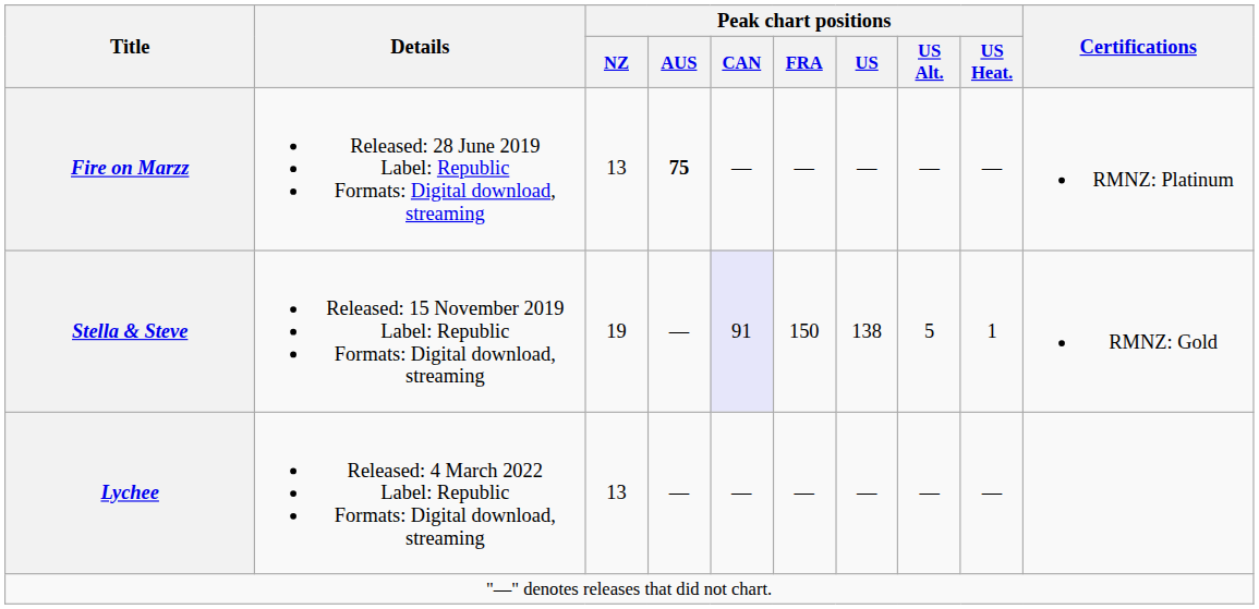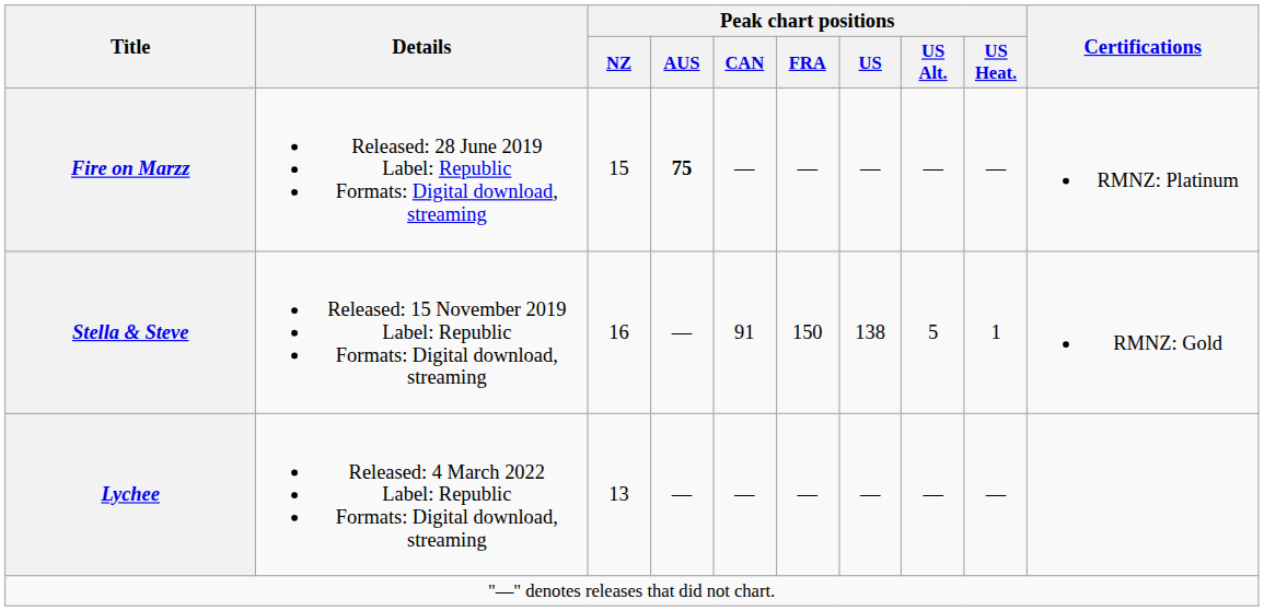 <table class="wikitable plainrowheaders" style="text-align:center;">
 <tr>
 <th scope="col" rowspan="2" style="width:12em;">Title</th>
 <th scope="col" rowspan="2" style="width:16em;">Details</th>
 <th scope="col" colspan="7">Peak chart positions</th>
 <th scope="col" rowspan="2" style="width:11em;"><a href='#'>Certifications</a></th>
 </tr>
 <tr>
 <th scope="col" style="width:3em;font-size:90%;"><a href='#'>NZ</a><br></th>
 <th scope="col" style="width:3em;font-size:90%;"><a href='#'>AUS</a><br></th>
 <th scope="col" style="width:3em;font-size:90%;"><a href='#'>CAN</a><br></th>
 <th scope="col" style="width:3em;font-size:90%;"><a href='#'>FRA</a><br></th>
 <th scope="col" style="width:3em;font-size:90%;"><a href='#'>US</a><br></th>
 <th scope="col" style="width:3em;font-size:90%;"><a href='#'>US<br>Alt.</a><br></th>
 <th scope="col" style="width:3em;font-size:90%;"><a href='#'>US<br>Heat.</a><br></th>
 </tr>
 <tr>
 <th scope="row"><em><a href='#'>Fire on Marzz</a></em></th>
 <td><br><ul><li>Released: 28 June 2019</li><li>Label: <a href='#'>Republic</a></li><li>Formats: <a href='#'>Digital download</a>, <a href='#'>streaming</a></li></ul></td>
-<td>13</td>
+<td>15</td>
 <td><strong>75</strong></td>
 <td>—</td>
 <td>—</td>
 <td>—</td>
 <td>—</td>
 <td>—</td>
 <td><br><ul><li>RMNZ: Platinum</li></ul></td>
 </tr>
 <tr>
 <th scope="row"><em><a href='#'>Stella & Steve</a></em></th>
 <td><br><ul><li>Released: 15 November 2019</li><li>Label: Republic</li><li>Formats: Digital download, streaming</li></ul></td>
-<td>19</td>
+<td>16</td>
 <td>—</td>
-<td style="background: lavender;">91</td>
+<td>91</td>
 <td>150</td>
 <td>138</td>
 <td>5</td>
 <td>1</td>
 <td><br><ul><li>RMNZ: Gold</li></ul></td>
 </tr>
 <tr>
 <th scope="row"><em><a href='#'>Lychee</a></em></th>
 <td><br><ul><li>Released: 4 March 2022</li><li>Label: Republic</li><li>Formats: Digital download, streaming</li></ul></td>
 <td>13</td>
 <td>—</td>
 <td>—</td>
 <td>—</td>
 <td>—</td>
 <td>—</td>
 <td>—</td>
 <td></td>
 </tr>
 <tr>
 <td colspan="16" style="font-size:90%">"—" denotes releases that did not chart.</td>
 </tr>
 </table>
